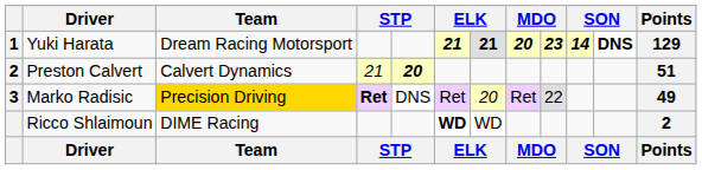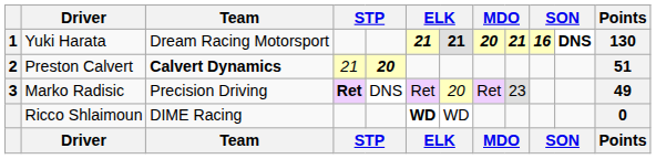 <table class="wikitable" style="font-size:85%; text-align:center">
 <tr valign="top">
 <th valign=middle></th>
 <th valign=middle>Driver</th>
 <th valign=middle>Team</th>
 <th colspan=2><a href='#'>STP</a></th>
 <th colspan=2><a href='#'>ELK</a></th>
 <th colspan=2><a href='#'>MDO</a></th>
 <th colspan=2><a href='#'>SON</a></th>
 <th valign=middle>Points</th>
 </tr>
 <tr>
 <th>1</th>
 <td align=left> Yuki Harata</td>
 <td align=left> Dream Racing Motorsport</td>
 <td></td>
 <td></td>
 <td style="background:#FFFFBF;"><strong><em>21</em></strong></td>
 <td style="background:#DFDFDF;"><strong>21</strong></td>
 <td style="background:#FFFFBF;"><strong><em>20</em></strong></td>
-<td style="background:#FFFFBF;"><strong><em>23</em></strong></td>
-<td style="background:#FFFFBF;"><strong><em>14</em></strong></td>
+<td style="background:#FFFFBF;"><strong><em>21</em></strong></td>
+<td style="background:#FFFFBF;"><strong><em>16</em></strong></td>
 <td style="background:#FFFFFF;"><strong>DNS</strong></td>
-<th>129</th>
+<th>130</th>
 </tr>
 <tr>
 <th>2</th>
 <td align=left> Preston Calvert</td>
-<td align=left> Calvert Dynamics</td>
+<td align=left><strong> Calvert Dynamics</strong></td>
 <td style="background:#FFFFBF;"><em>21</em></td>
 <td style="background:#FFFFBF;"><strong><em>20</em></strong></td>
 <td></td>
 <td></td>
 <td></td>
 <td></td>
 <td></td>
 <td></td>
 <th>51</th>
 </tr>
 <tr>
 <th>3</th>
 <td align=left> Marko Radisic</td>
-<td align=left style="background: gold;"> Precision Driving</td>
+<td align=left> Precision Driving</td>
 <td style="background:#EFCFFF;"><strong>Ret</strong></td>
 <td style="background:#FFFFFF;">DNS</td>
 <td style="background:#EFCFFF;">Ret</td>
 <td style="background:#FFFFBF;"><em>20</em></td>
 <td style="background:#EFCFFF;">Ret</td>
-<td style="background:#DFDFDF;">22</td>
+<td style="background:#DFDFDF;">23</td>
 <td></td>
 <td></td>
 <th>49</th>
 </tr>
 <tr>
 <th></th>
 <td align=left> Ricco Shlaimoun</td>
 <td align=left> DIME Racing</td>
 <td></td>
 <td></td>
 <td style="background:#FFFFFF;"><strong>WD</strong></td>
 <td style="background:#FFFFFF;">WD</td>
 <td></td>
 <td></td>
 <td></td>
 <td></td>
-<th>2</th>
+<th>0</th>
 </tr>
 <tr valign="top">
 <th valign=middle></th>
 <th valign=middle>Driver</th>
 <th valign=middle>Team</th>
 <th colspan=2><a href='#'>STP</a></th>
 <th colspan=2><a href='#'>ELK</a></th>
 <th colspan=2><a href='#'>MDO</a></th>
 <th colspan=2><a href='#'>SON</a></th>
 <th valign=middle>Points</th>
 </tr>
 </table>
